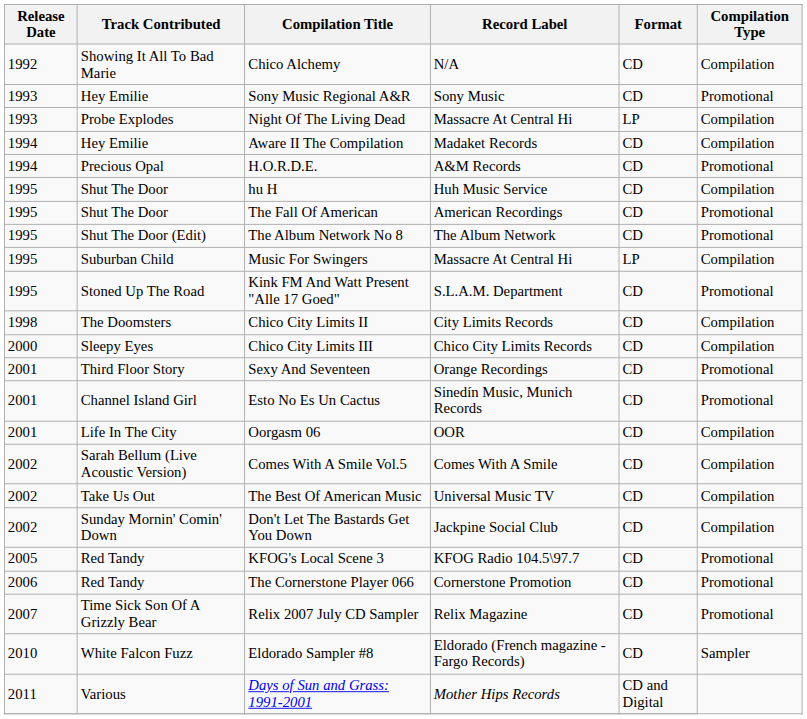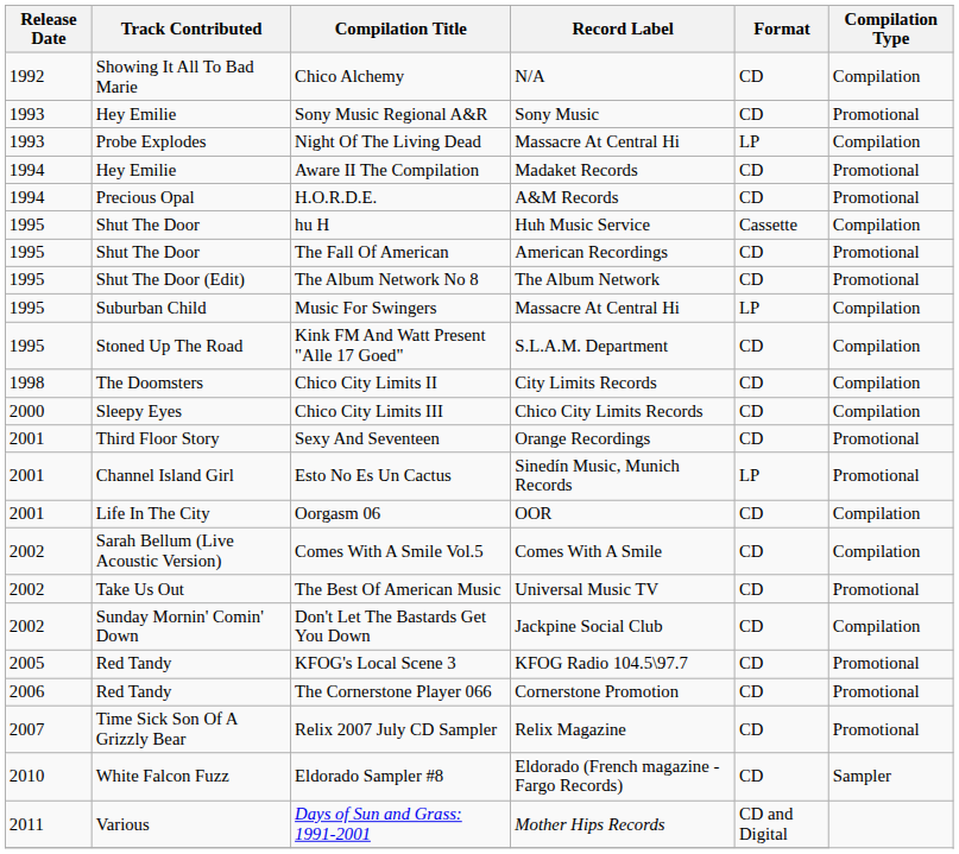 <table class="wikitable">
 <tr>
 <th>Release Date</th>
 <th>Track Contributed</th>
 <th>Compilation Title</th>
 <th>Record Label</th>
 <th>Format</th>
 <th>Compilation Type</th>
 </tr>
 <tr>
 <td>1992</td>
 <td>Showing It All To Bad Marie</td>
 <td>Chico Alchemy</td>
 <td>N/A</td>
 <td>CD</td>
 <td>Compilation</td>
 </tr>
 <tr>
 <td>1993</td>
 <td>Hey Emilie</td>
 <td>Sony Music Regional A&R</td>
 <td>Sony Music</td>
 <td>CD</td>
 <td>Promotional</td>
 </tr>
 <tr>
 <td>1993</td>
 <td>Probe Explodes</td>
 <td>Night Of The Living Dead</td>
 <td>Massacre At Central Hi</td>
 <td>LP</td>
 <td>Compilation</td>
 </tr>
 <tr>
 <td>1994</td>
 <td>Hey Emilie</td>
 <td>Aware II The Compilation</td>
 <td>Madaket Records</td>
 <td>CD</td>
-<td>Compilation</td>
+<td>Promotional</td>
 </tr>
 <tr>
 <td>1994</td>
 <td>Precious Opal</td>
 <td>H.O.R.D.E.</td>
 <td>A&M Records</td>
 <td>CD</td>
 <td>Promotional</td>
 </tr>
 <tr>
 <td>1995</td>
 <td>Shut The Door</td>
 <td>hu H</td>
 <td>Huh Music Service</td>
-<td>CD</td>
+<td>Cassette</td>
 <td>Compilation</td>
 </tr>
 <tr>
 <td>1995</td>
 <td>Shut The Door</td>
 <td>The Fall Of American</td>
 <td>American Recordings</td>
 <td>CD</td>
 <td>Promotional</td>
 </tr>
 <tr>
 <td>1995</td>
 <td>Shut The Door (Edit)</td>
 <td>The Album Network No 8</td>
 <td>The Album Network</td>
 <td>CD</td>
 <td>Promotional</td>
 </tr>
 <tr>
 <td>1995</td>
 <td>Suburban Child</td>
 <td>Music For Swingers</td>
 <td>Massacre At Central Hi</td>
 <td>LP</td>
 <td>Compilation</td>
 </tr>
 <tr>
 <td>1995</td>
 <td>Stoned Up The Road</td>
 <td>Kink FM And Watt Present "Alle 17 Goed"</td>
 <td>S.L.A.M. Department</td>
 <td>CD</td>
-<td>Promotional</td>
+<td>Compilation</td>
 </tr>
 <tr>
 <td>1998</td>
 <td>The Doomsters</td>
 <td>Chico City Limits II</td>
 <td>City Limits Records</td>
 <td>CD</td>
 <td>Compilation</td>
 </tr>
 <tr>
 <td>2000</td>
 <td>Sleepy Eyes</td>
 <td>Chico City Limits III</td>
 <td>Chico City Limits Records</td>
 <td>CD</td>
 <td>Compilation</td>
 </tr>
 <tr>
 <td>2001</td>
 <td>Third Floor Story</td>
 <td>Sexy And Seventeen</td>
 <td>Orange Recordings</td>
 <td>CD</td>
 <td>Promotional</td>
 </tr>
 <tr>
 <td>2001</td>
 <td>Channel Island Girl</td>
 <td>Esto No Es Un Cactus</td>
 <td>Sinedín Music, Munich Records</td>
-<td>CD</td>
+<td>LP</td>
 <td>Promotional</td>
 </tr>
 <tr>
 <td>2001</td>
 <td>Life In The City</td>
 <td>Oorgasm 06</td>
 <td>OOR</td>
 <td>CD</td>
 <td>Compilation</td>
 </tr>
 <tr>
 <td>2002</td>
 <td>Sarah Bellum (Live Acoustic Version)</td>
 <td>Comes With A Smile Vol.5</td>
 <td>Comes With A Smile</td>
 <td>CD</td>
 <td>Compilation</td>
 </tr>
 <tr>
 <td>2002</td>
 <td>Take Us Out</td>
 <td>The Best Of American Music</td>
 <td>Universal Music TV</td>
 <td>CD</td>
-<td>Compilation</td>
+<td>Promotional</td>
 </tr>
 <tr>
 <td>2002</td>
 <td>Sunday Mornin' Comin' Down</td>
 <td>Don't Let The Bastards Get You Down</td>
 <td>Jackpine Social Club</td>
 <td>CD</td>
 <td>Compilation</td>
 </tr>
 <tr>
 <td>2005</td>
 <td>Red Tandy</td>
 <td>KFOG's Local Scene 3</td>
 <td>KFOG Radio 104.5\97.7</td>
 <td>CD</td>
 <td>Promotional</td>
 </tr>
 <tr>
 <td>2006</td>
 <td>Red Tandy</td>
 <td>The Cornerstone Player 066</td>
 <td>Cornerstone Promotion</td>
 <td>CD</td>
 <td>Promotional</td>
 </tr>
 <tr>
 <td>2007</td>
 <td>Time Sick Son Of A Grizzly Bear</td>
 <td>Relix 2007 July CD Sampler</td>
 <td>Relix Magazine</td>
 <td>CD</td>
 <td>Promotional</td>
 </tr>
 <tr>
 <td>2010</td>
 <td>White Falcon Fuzz</td>
 <td>Eldorado Sampler #8</td>
 <td>Eldorado (French magazine - Fargo Records)</td>
 <td>CD</td>
 <td>Sampler</td>
 </tr>
 <tr>
 <td>2011</td>
 <td>Various</td>
 <td><em><a href='#'>Days of Sun and Grass: 1991-2001</a></em></td>
 <td><em>Mother Hips Records</em></td>
 <td>CD and Digital</td>
 </tr>
 <tr>
 </tr>
 </table>
